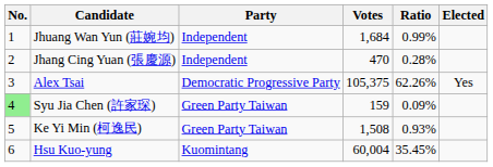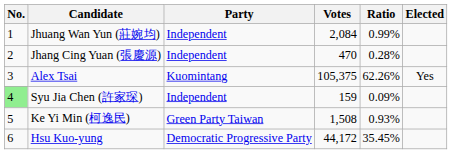 <table class=wikitable>
 <tr>
 <th>No.</th>
 <th>Candidate</th>
 <th>Party</th>
 <th>Votes</th>
 <th>Ratio</th>
 <th>Elected</th>
 </tr>
 <tr>
 <td>1</td>
 <td>Jhuang Wan Yun  (<a href='#'>莊婉均</a>)</td>
 <td><a href='#'>Independent</a></td>
-<td align="right">1,684</td>
+<td align="right">2,084</td>
 <td align="right">0.99%</td>
 <td></td>
 </tr>
 <tr>
 <td>2</td>
 <td>Jhang Cing Yuan  (<a href='#'>張慶源</a>)</td>
 <td><a href='#'>Independent</a></td>
 <td align="right">470</td>
 <td align="right">0.28%</td>
 <td></td>
 </tr>
 <tr>
 <td>3</td>
 <td><a href='#'>Alex Tsai</a></td>
-<td><a href='#'>Democratic Progressive Party</a></td>
+<td><a href='#'>Kuomintang</a></td>
 <td align="right">105,375</td>
 <td align="right">62.26%</td>
 <td align="center">Yes</td>
 </tr>
 <tr>
 <td style="background: lightgreen;">4</td>
 <td>Syu Jia Chen  (<a href='#'>許家琛</a>)</td>
-<td><a href='#'>Green Party Taiwan</a></td>
+<td><a href='#'>Independent</a></td>
 <td align="right">159</td>
 <td align="right">0.09%</td>
 <td></td>
 </tr>
 <tr>
 <td>5</td>
 <td>Ke Yi Min  (<a href='#'>柯逸民</a>)</td>
 <td><a href='#'>Green Party Taiwan</a></td>
 <td align="right">1,508</td>
 <td align="right">0.93%</td>
 <td></td>
 </tr>
 <tr>
 <td>6</td>
 <td><a href='#'>Hsu Kuo-yung</a></td>
-<td><a href='#'>Kuomintang</a></td>
-<td align="right">60,004</td>
+<td><a href='#'>Democratic Progressive Party</a></td>
+<td align="right">44,172</td>
 <td align="right">35.45%</td>
 <td></td>
 </tr>
 </table>
